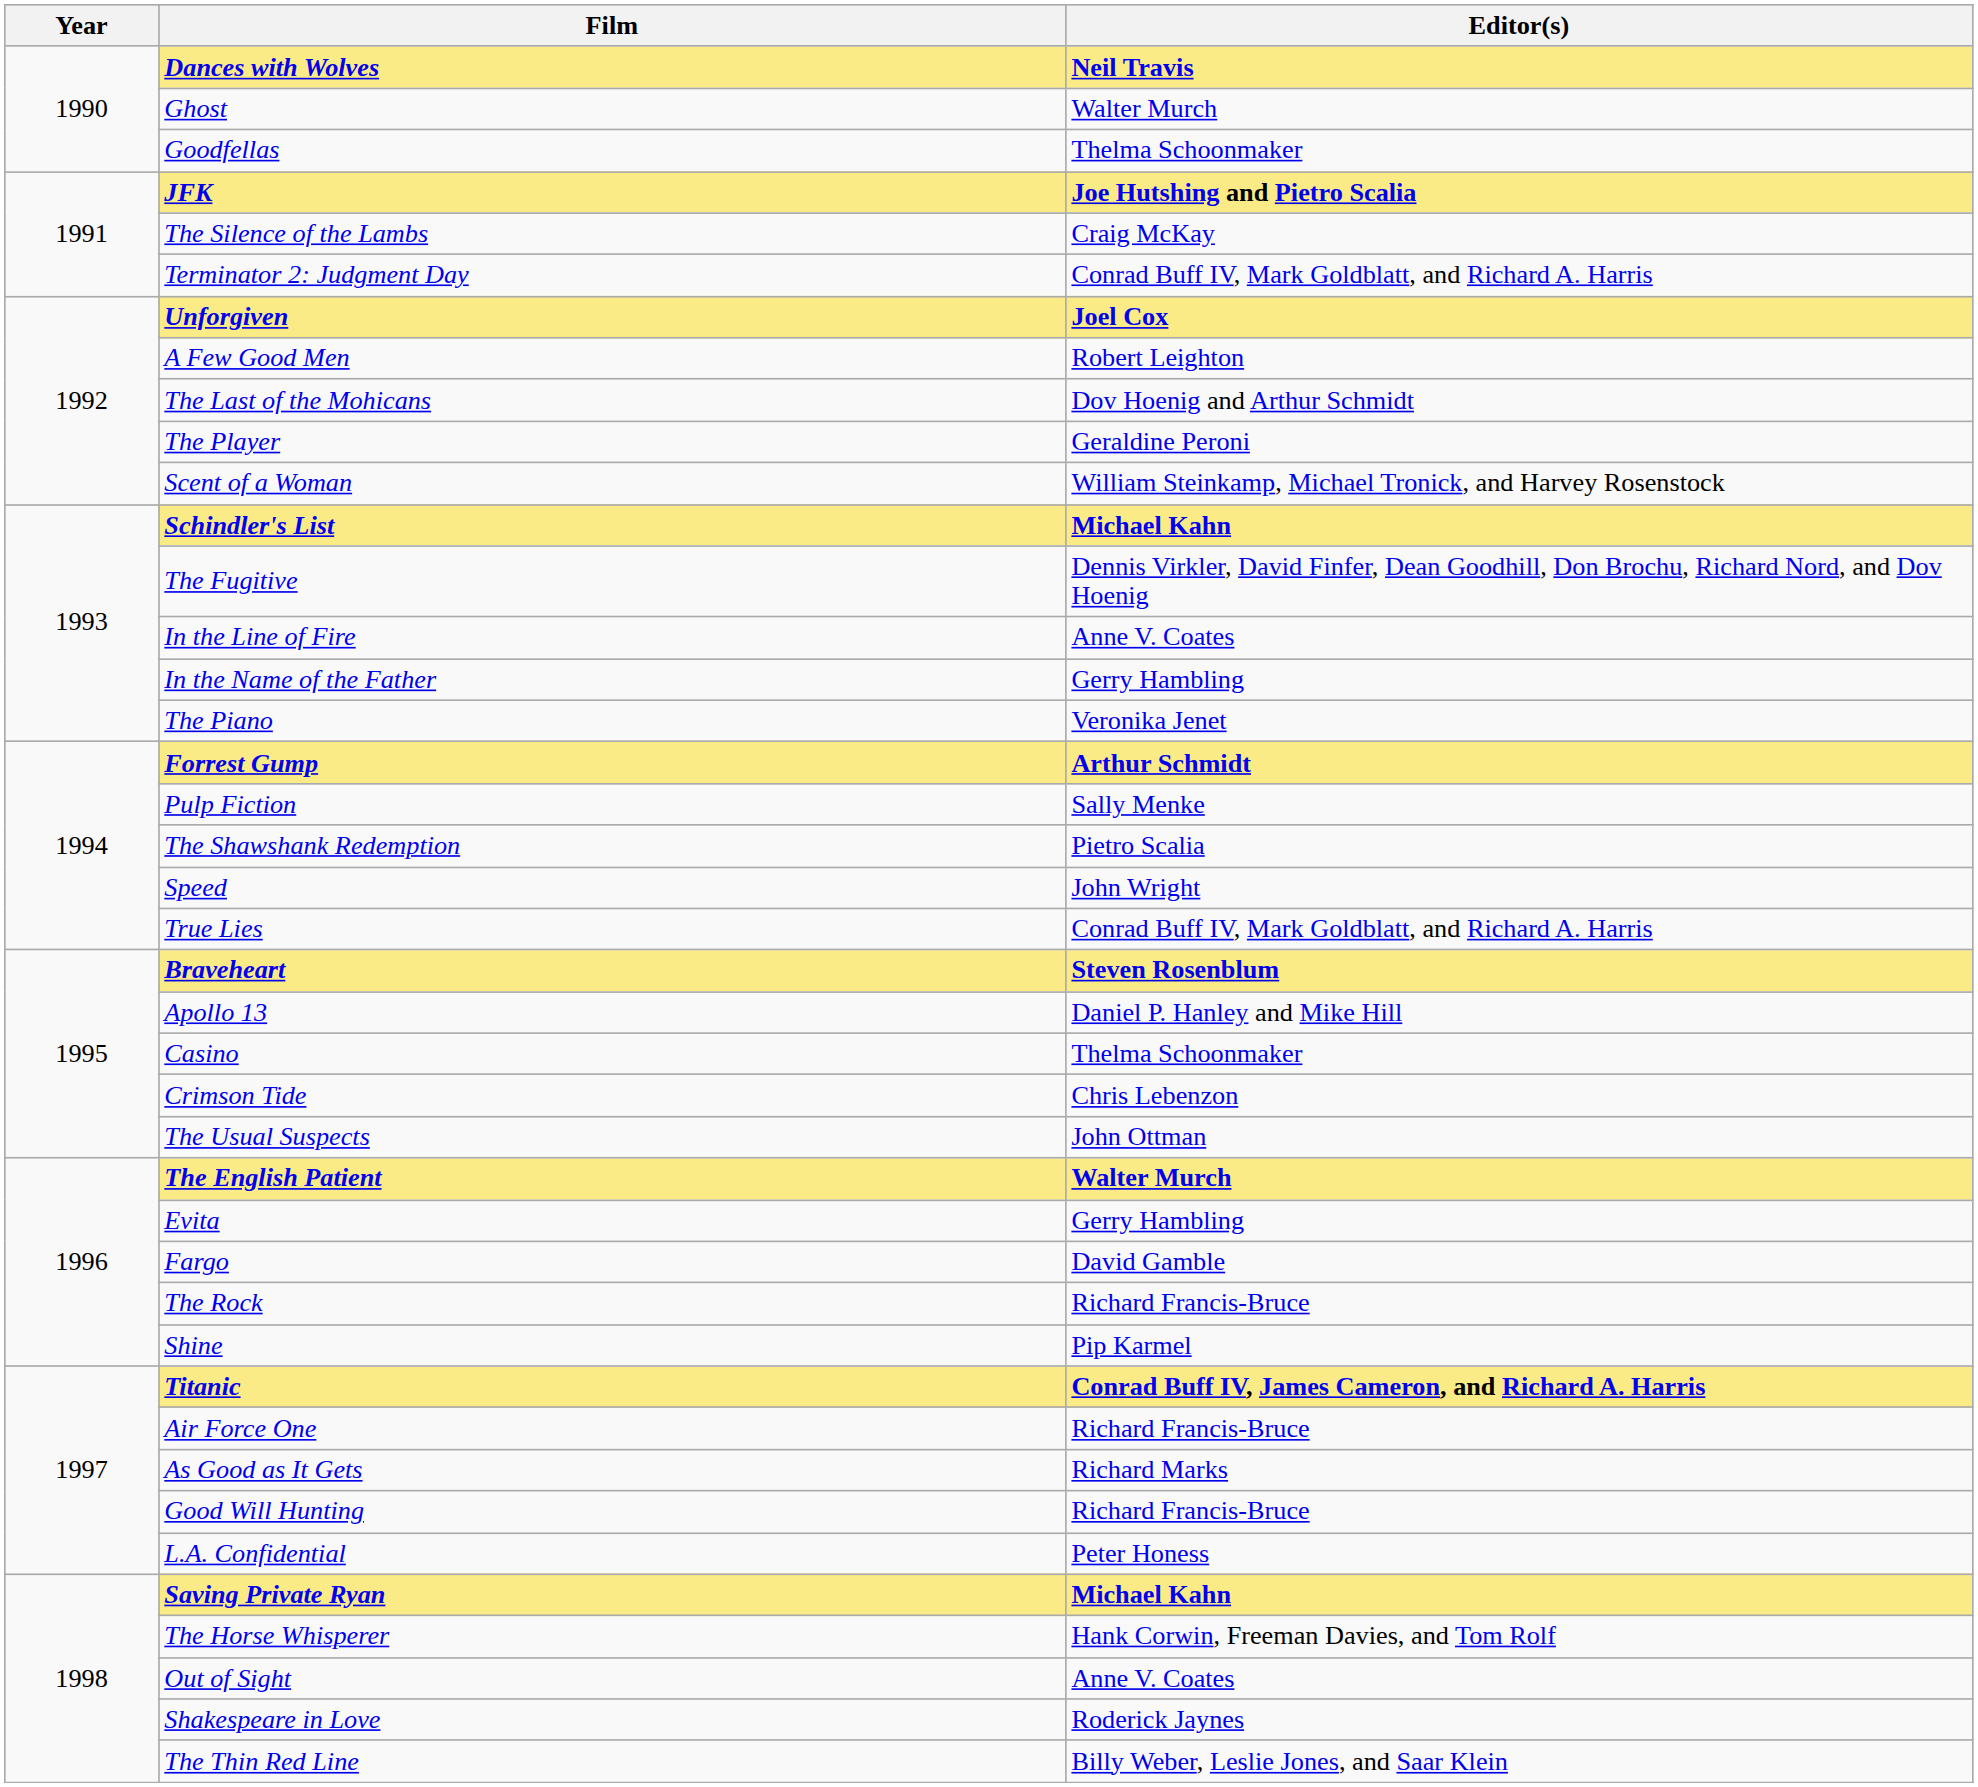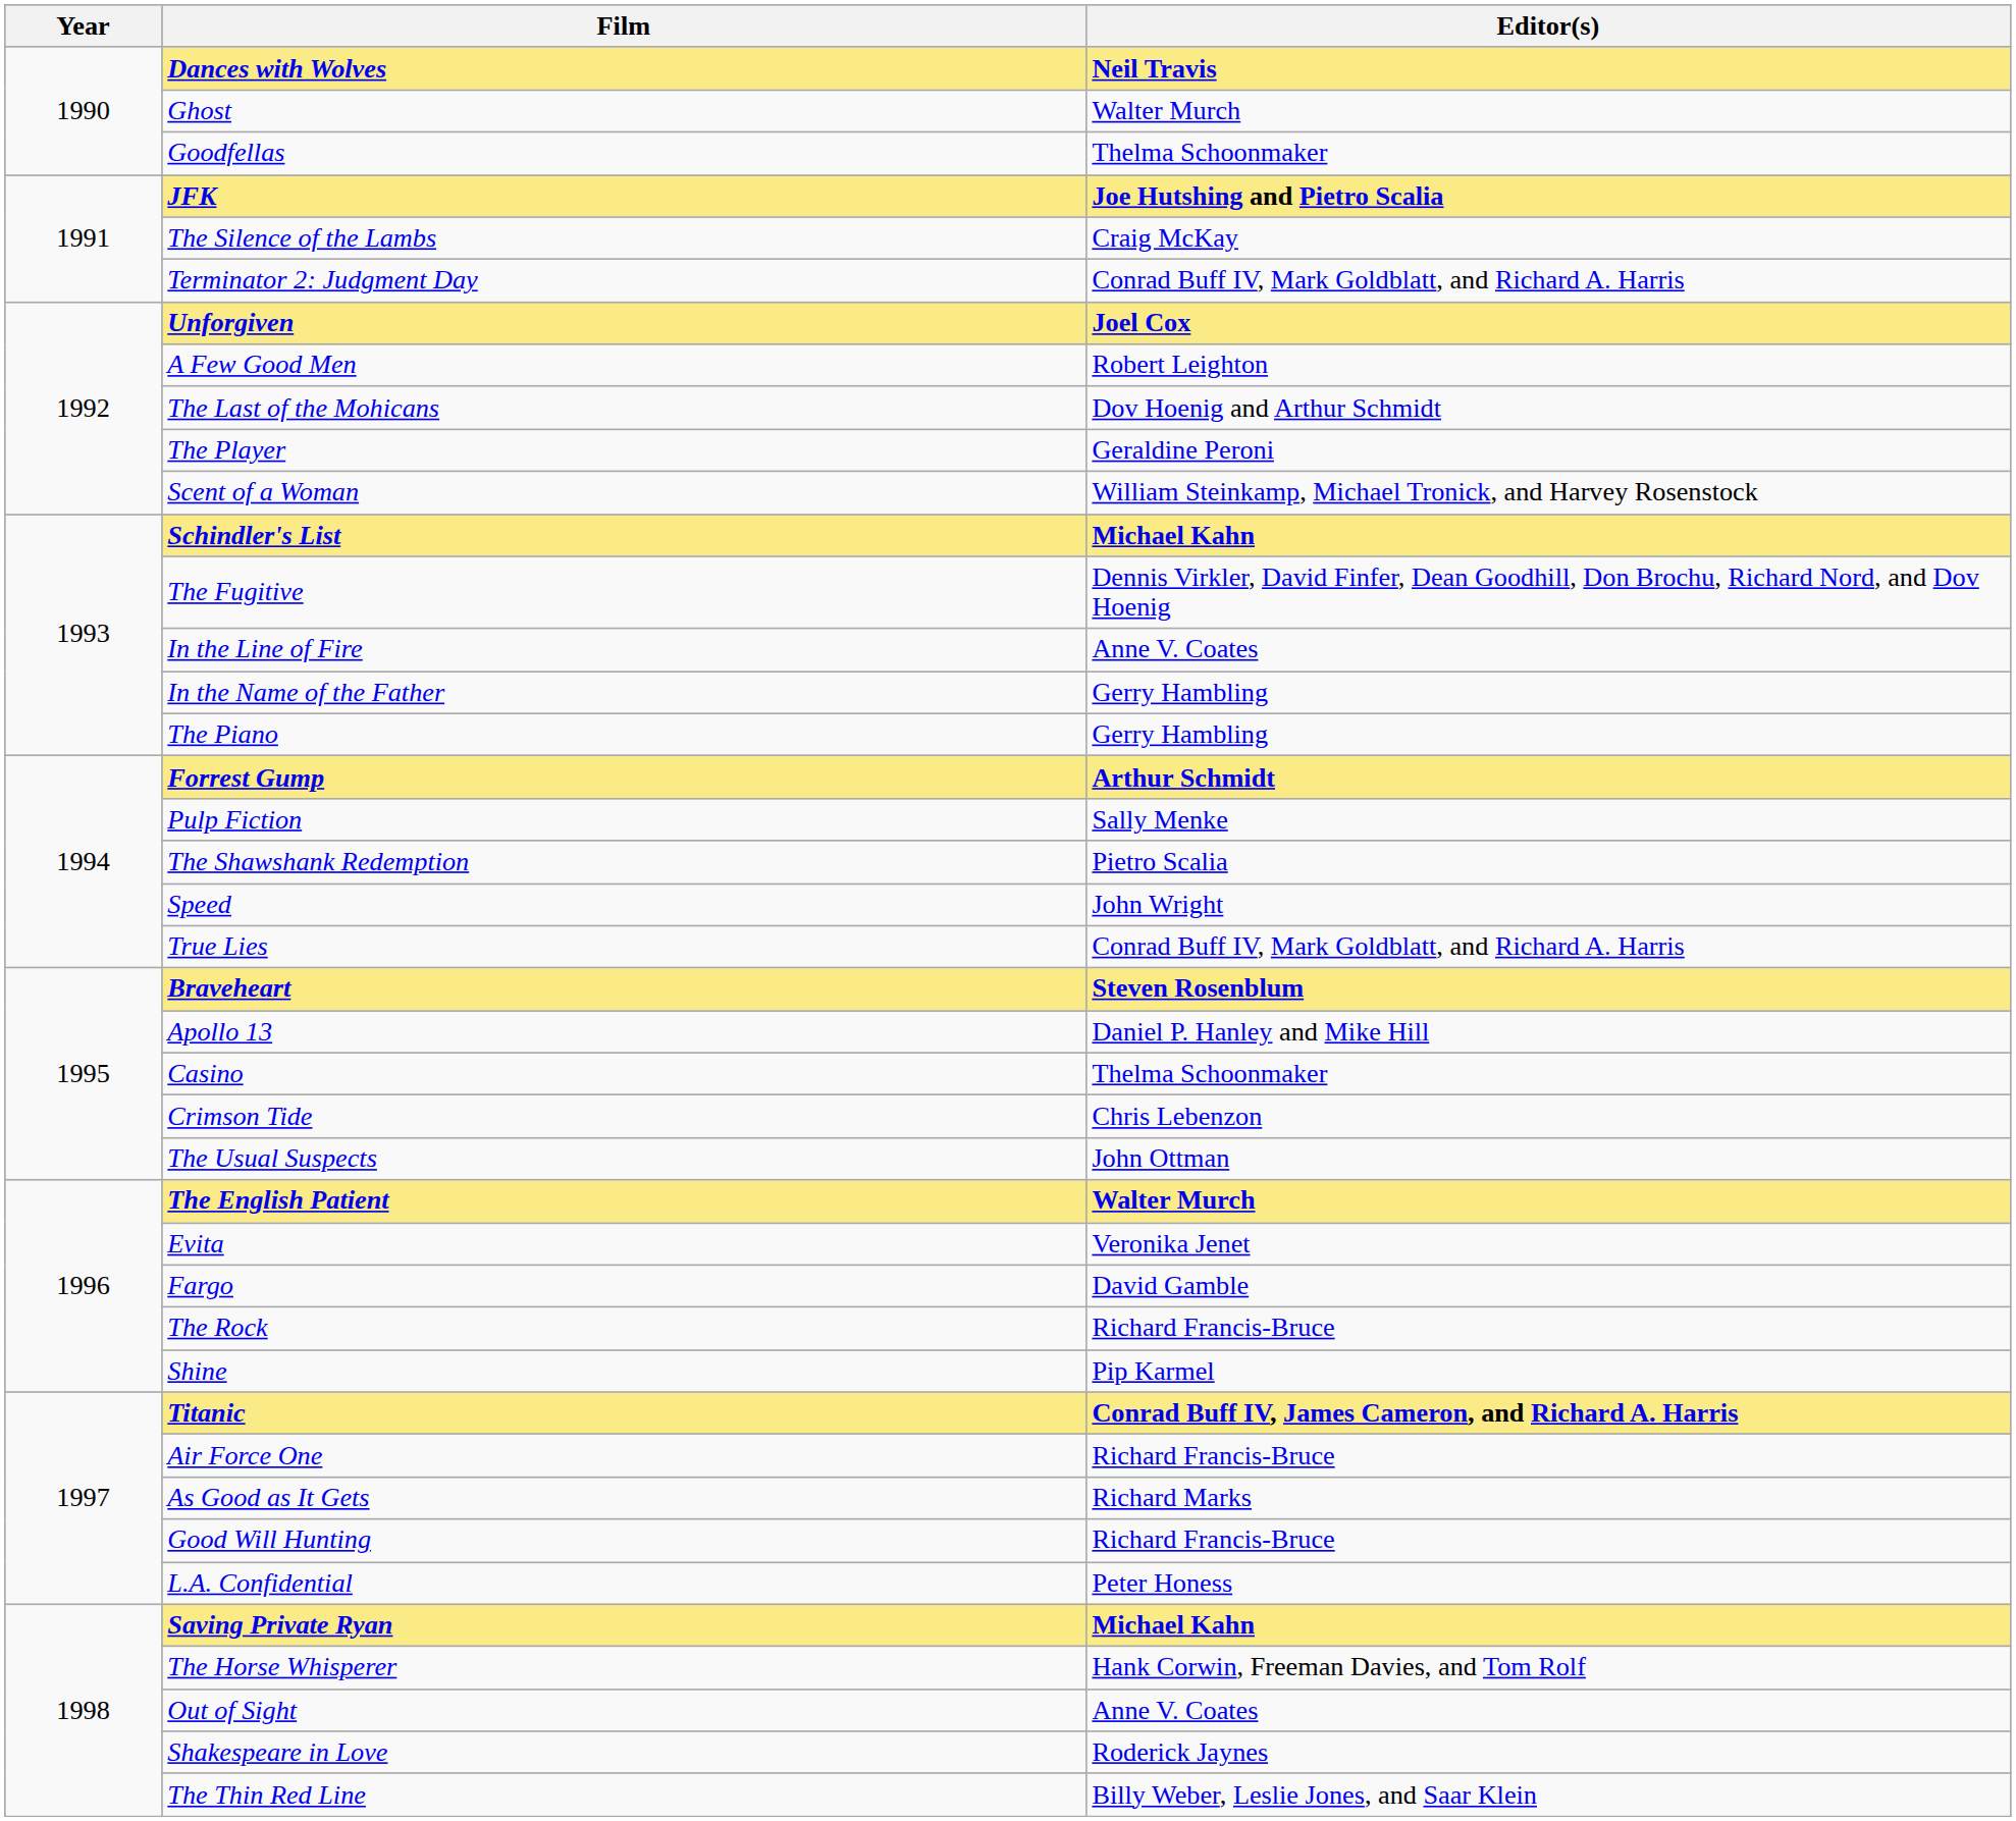 <table class="wikitable" width="95%" cellpadding="5">
 <tr>
 <th width="70"><strong>Year</strong></th>
 <th width="450"><strong>Film</strong></th>
 <th width="450"><strong>Editor(s)</strong></th>
 </tr>
 <tr>
 <td rowspan="3" style="text-align:center;">1990<br></td>
 <td style="background:#FAEB86;"><strong><em><a href='#'>Dances with Wolves</a></em></strong></td>
 <td style="background:#FAEB86;"><strong><a href='#'>Neil Travis</a></strong></td>
 </tr>
 <tr>
 <td><em><a href='#'>Ghost</a></em></td>
 <td><a href='#'>Walter Murch</a></td>
 </tr>
 <tr>
 <td><em><a href='#'>Goodfellas</a></em></td>
 <td><a href='#'>Thelma Schoonmaker</a></td>
 </tr>
 <tr>
 <td rowspan="3" style="text-align:center;">1991<br></td>
 <td style="background:#FAEB86;"><strong><em><a href='#'>JFK</a></em></strong></td>
 <td style="background:#FAEB86;"><strong><a href='#'>Joe Hutshing</a> and <a href='#'>Pietro Scalia</a></strong></td>
 </tr>
 <tr>
 <td><em><a href='#'>The Silence of the Lambs</a></em></td>
 <td><a href='#'>Craig McKay</a></td>
 </tr>
 <tr>
 <td><em><a href='#'>Terminator 2: Judgment Day</a></em></td>
 <td><a href='#'>Conrad Buff IV</a>, <a href='#'>Mark Goldblatt</a>, and <a href='#'>Richard A. Harris</a></td>
 </tr>
 <tr>
 <td rowspan="5" style="text-align:center;">1992<br></td>
 <td style="background:#FAEB86;"><strong><em><a href='#'>Unforgiven</a></em></strong></td>
 <td style="background:#FAEB86;"><strong><a href='#'>Joel Cox</a></strong></td>
 </tr>
 <tr>
 <td><em><a href='#'>A Few Good Men</a></em></td>
 <td><a href='#'>Robert Leighton</a></td>
 </tr>
 <tr>
 <td><em><a href='#'>The Last of the Mohicans</a></em></td>
 <td><a href='#'>Dov Hoenig</a> and <a href='#'>Arthur Schmidt</a></td>
 </tr>
 <tr>
 <td><em><a href='#'>The Player</a></em></td>
 <td><a href='#'>Geraldine Peroni</a></td>
 </tr>
 <tr>
 <td><em><a href='#'>Scent of a Woman</a></em></td>
 <td><a href='#'>William Steinkamp</a>, <a href='#'>Michael Tronick</a>, and Harvey Rosenstock</td>
 </tr>
 <tr>
 <td rowspan="5" style="text-align:center;">1993<br></td>
 <td style="background:#FAEB86;"><strong><em><a href='#'>Schindler's List</a></em></strong></td>
 <td style="background:#FAEB86;"><strong><a href='#'>Michael Kahn</a></strong></td>
 </tr>
 <tr>
 <td><em><a href='#'>The Fugitive</a></em></td>
 <td><a href='#'>Dennis Virkler</a>, <a href='#'>David Finfer</a>, <a href='#'>Dean Goodhill</a>, <a href='#'>Don Brochu</a>, <a href='#'>Richard Nord</a>, and <a href='#'>Dov Hoenig</a></td>
 </tr>
 <tr>
 <td><em><a href='#'>In the Line of Fire</a></em></td>
 <td><a href='#'>Anne V. Coates</a></td>
 </tr>
 <tr>
 <td><em><a href='#'>In the Name of the Father</a></em></td>
 <td><a href='#'>Gerry Hambling</a></td>
 </tr>
 <tr>
 <td><em><a href='#'>The Piano</a></em></td>
-<td><a href='#'>Veronika Jenet</a></td>
+<td><a href='#'>Gerry Hambling</a></td>
 </tr>
 <tr>
 <td rowspan="5" style="text-align:center;">1994<br></td>
 <td style="background:#FAEB86;"><strong><em><a href='#'>Forrest Gump</a></em></strong></td>
 <td style="background:#FAEB86;"><strong><a href='#'>Arthur Schmidt</a></strong></td>
 </tr>
 <tr>
 <td><em><a href='#'>Pulp Fiction</a></em></td>
 <td><a href='#'>Sally Menke</a></td>
 </tr>
 <tr>
 <td><em><a href='#'>The Shawshank Redemption</a></em></td>
 <td><a href='#'>Pietro Scalia</a></td>
 </tr>
 <tr>
 <td><em><a href='#'>Speed</a></em></td>
 <td><a href='#'>John Wright</a></td>
 </tr>
 <tr>
 <td><em><a href='#'>True Lies</a></em></td>
 <td><a href='#'>Conrad Buff IV</a>, <a href='#'>Mark Goldblatt</a>, and <a href='#'>Richard A. Harris</a></td>
 </tr>
 <tr>
 <td rowspan="5" style="text-align:center;">1995<br></td>
 <td style="background:#FAEB86;"><strong><em><a href='#'>Braveheart</a></em></strong></td>
 <td style="background:#FAEB86;"><strong><a href='#'>Steven Rosenblum</a></strong></td>
 </tr>
 <tr>
 <td><em><a href='#'>Apollo 13</a></em></td>
 <td><a href='#'>Daniel P. Hanley</a> and <a href='#'>Mike Hill</a></td>
 </tr>
 <tr>
 <td><em><a href='#'>Casino</a></em></td>
 <td><a href='#'>Thelma Schoonmaker</a></td>
 </tr>
 <tr>
 <td><em><a href='#'>Crimson Tide</a></em></td>
 <td><a href='#'>Chris Lebenzon</a></td>
 </tr>
 <tr>
 <td><em><a href='#'>The Usual Suspects</a></em></td>
 <td><a href='#'>John Ottman</a></td>
 </tr>
 <tr>
 <td rowspan="5" style="text-align:center;">1996<br></td>
 <td style="background:#FAEB86;"><strong><em><a href='#'>The English Patient</a></em></strong></td>
 <td style="background:#FAEB86;"><strong><a href='#'>Walter Murch</a></strong></td>
 </tr>
 <tr>
 <td><em><a href='#'>Evita</a></em></td>
-<td><a href='#'>Gerry Hambling</a></td>
+<td><a href='#'>Veronika Jenet</a></td>
 </tr>
 <tr>
 <td><em><a href='#'>Fargo</a></em></td>
 <td><a href='#'>David Gamble</a></td>
 </tr>
 <tr>
 <td><em><a href='#'>The Rock</a></em></td>
 <td><a href='#'>Richard Francis-Bruce</a></td>
 </tr>
 <tr>
 <td><em><a href='#'>Shine</a></em></td>
 <td><a href='#'>Pip Karmel</a></td>
 </tr>
 <tr>
 <td rowspan="5" style="text-align:center;">1997<br></td>
 <td style="background:#FAEB86"><strong><em><a href='#'>Titanic</a></em></strong></td>
 <td style="background:#FAEB86"><strong><a href='#'>Conrad Buff IV</a>, <a href='#'>James Cameron</a>, and <a href='#'>Richard A. Harris</a></strong></td>
 </tr>
 <tr>
 <td><em><a href='#'>Air Force One</a></em></td>
 <td><a href='#'>Richard Francis-Bruce</a></td>
 </tr>
 <tr>
 <td><em><a href='#'>As Good as It Gets</a></em></td>
 <td><a href='#'>Richard Marks</a></td>
 </tr>
 <tr>
 <td><em><a href='#'>Good Will Hunting</a></em></td>
 <td><a href='#'>Richard Francis-Bruce</a></td>
 </tr>
 <tr>
 <td><em><a href='#'>L.A. Confidential</a></em></td>
 <td><a href='#'>Peter Honess</a></td>
 </tr>
 <tr>
 <td rowspan="5" style="text-align:center;">1998<br></td>
 <td style="background:#FAEB86"><strong><em><a href='#'>Saving Private Ryan</a></em></strong></td>
 <td style="background:#FAEB86"><strong><a href='#'>Michael Kahn</a></strong></td>
 </tr>
 <tr>
 <td><em><a href='#'>The Horse Whisperer</a></em></td>
 <td><a href='#'>Hank Corwin</a>, Freeman Davies, and <a href='#'>Tom Rolf</a></td>
 </tr>
 <tr>
 <td><em><a href='#'>Out of Sight</a></em></td>
 <td><a href='#'>Anne V. Coates</a></td>
 </tr>
 <tr>
 <td><em><a href='#'>Shakespeare in Love</a></em></td>
 <td><a href='#'>Roderick Jaynes</a></td>
 </tr>
 <tr>
 <td><em><a href='#'>The Thin Red Line</a></em></td>
 <td><a href='#'>Billy Weber</a>, <a href='#'>Leslie Jones</a>, and <a href='#'>Saar Klein</a></td>
 </tr>
 </table>
